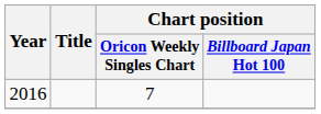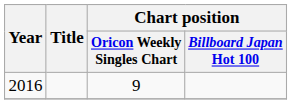 <table class="wikitable">
 <tr>
 <th rowspan="2">Year</th>
 <th rowspan="2">Title</th>
 <th colspan="2">Chart position<br></th>
 </tr>
 <tr style="font-size:smaller;">
 <th><a href='#'>Oricon</a> Weekly<br>Singles Chart</th>
 <th><em><a href='#'>Billboard Japan</a></em><br><a href='#'>Hot 100</a><br></th>
 </tr>
 <tr>
 <td>2016</td>
 <td></td>
-<td align="center">7</td>
+<td align="center">9</td>
 <td align="center"> <br></td>
 </tr>
 <tr>
 </tr>
 </table>
